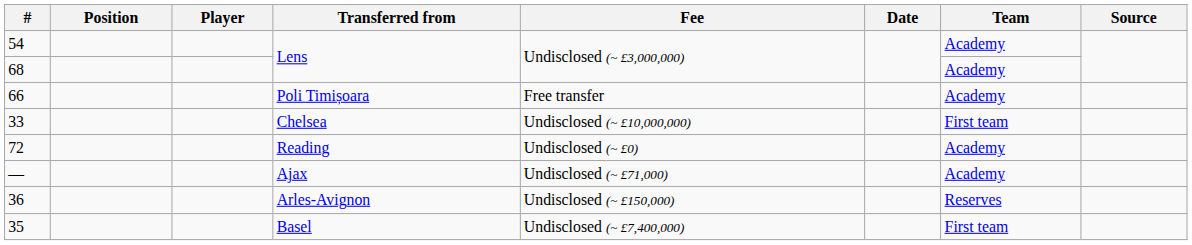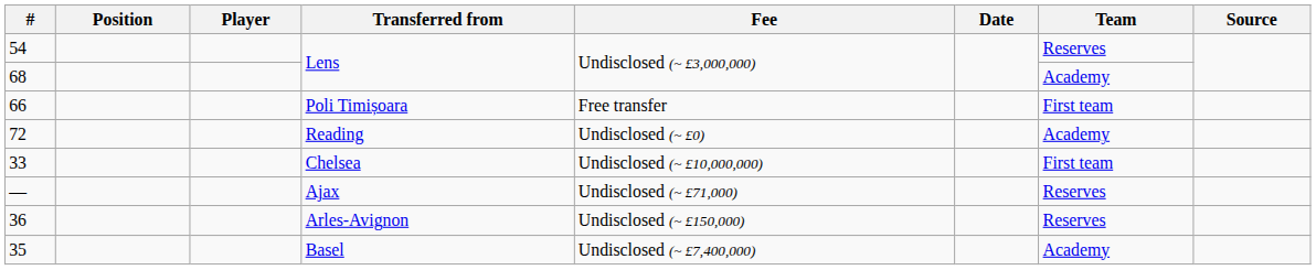 <table class="wikitable sortable" style="width:90%; text-align:center; font-size:95%; text-align:left;">
 <tr>
 <th>#</th>
 <th>Position</th>
 <th>Player</th>
 <th>Transferred from</th>
 <th>Fee</th>
 <th>Date</th>
 <th>Team</th>
 <th>Source</th>
 </tr>
 <tr>
 <td>54</td>
 <td></td>
 <td></td>
 <td rowspan=2> <a href='#'>Lens</a></td>
 <td rowspan=2>Undisclosed <small><em>(~ £3,000,000)</em></small></td>
 <td rowspan=2></td>
-<td><a href='#'>Academy</a></td>
+<td><a href='#'>Reserves</a></td>
 <td rowspan=2></td>
 </tr>
 <tr>
 <td>68</td>
 <td></td>
 <td></td>
 <td><a href='#'>Academy</a></td>
 </tr>
 <tr>
 <td>66</td>
 <td></td>
 <td></td>
 <td> <a href='#'>Poli Timișoara</a></td>
 <td>Free transfer</td>
 <td></td>
+<td><a href='#'>First team</a></td>
+<td></td>
+</tr>
+<tr>
+<td>72</td>
+<td></td>
+<td></td>
+<td> <a href='#'>Reading</a></td>
+<td>Undisclosed <small><em>(~ £0)</em></small></td>
+<td></td>
 <td><a href='#'>Academy</a></td>
 <td></td>
 </tr>
 <tr>
 <td>33</td>
 <td></td>
 <td></td>
 <td> <a href='#'>Chelsea</a></td>
 <td>Undisclosed <small><em>(~ £10,000,000)</em></small></td>
 <td></td>
 <td><a href='#'>First team</a></td>
 <td></td>
 </tr>
 <tr>
-<td>72</td>
-<td></td>
-<td></td>
-<td> <a href='#'>Reading</a></td>
-<td>Undisclosed <small><em>(~ £0)</em></small></td>
-<td></td>
-<td><a href='#'>Academy</a></td>
-<td></td>
-</tr>
-<tr>
 <td>—</td>
 <td></td>
 <td></td>
 <td> <a href='#'>Ajax</a></td>
 <td>Undisclosed <small><em>(~ £71,000)</em></small></td>
 <td></td>
-<td><a href='#'>Academy</a></td>
+<td><a href='#'>Reserves</a></td>
 <td></td>
 </tr>
 <tr>
 <td>36</td>
 <td></td>
 <td></td>
 <td> <a href='#'>Arles-Avignon</a></td>
 <td>Undisclosed <small><em>(~ £150,000)</em></small></td>
 <td></td>
 <td><a href='#'>Reserves</a></td>
 <td></td>
 </tr>
 <tr>
 <td>35</td>
 <td></td>
 <td></td>
 <td> <a href='#'>Basel</a></td>
 <td>Undisclosed <small><em>(~ £7,400,000)</em></small></td>
 <td></td>
-<td><a href='#'>First team</a></td>
+<td><a href='#'>Academy</a></td>
 <td></td>
 </tr>
 </table>
